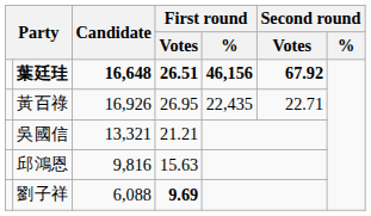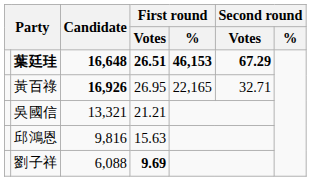 <table class="wikitable">
 <tr>
 <th colspan="2" rowspan="2">Party</th>
 <th rowspan="2">Candidate</th>
 <th colspan="2">First round</th>
 <th colspan="2">Second round</th>
 </tr>
 <tr>
 <th>Votes</th>
 <th>%</th>
 <th>Votes</th>
 <th>%</th>
 </tr>
 <tr>
 <td></td>
 <td><strong>葉廷珪</strong></td>
 <td align="right"><strong>16,648</strong></td>
 <td align="right"><strong>26.51</strong></td>
-<td align="right"><strong>46,156</strong></td>
-<td align="right"><strong>67.92</strong></td>
+<td align="right"><strong>46,153</strong></td>
+<td align="right"><strong>67.29</strong></td>
 </tr>
 <tr>
 <td></td>
 <td>黃百祿</td>
-<td align="right">16,926</td>
+<td align="right"><strong>16,926</strong></td>
 <td align="right">26.95</td>
-<td align="right">22,435</td>
-<td align="right">22.71</td>
+<td align="right">22,165</td>
+<td align="right">32.71</td>
 </tr>
 <tr>
 <td></td>
 <td>吳國信</td>
 <td align="right">13,321</td>
 <td align="right">21.21</td>
 <td colspan="2"></td>
 </tr>
 <tr>
 <td></td>
 <td>邱鴻恩</td>
 <td align="right">9,816</td>
 <td align="right">15.63</td>
 <td colspan="2"></td>
 </tr>
 <tr>
 <td></td>
 <td>劉子祥</td>
 <td align="right">6,088</td>
 <td align="right"><strong>9.69</strong></td>
 <td colspan="2"></td>
 </tr>
 </table>
